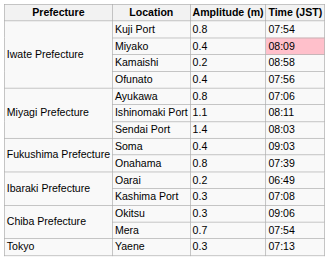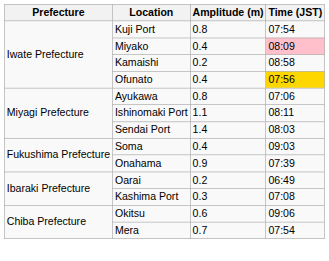 <table class="wikitable">
 <tr>
 <th>Prefecture</th>
 <th>Location</th>
 <th>Amplitude (m)</th>
 <th>Time (JST)</th>
 </tr>
 <tr>
 <td rowspan="4">Iwate Prefecture</td>
 <td>Kuji Port</td>
 <td>0.8</td>
 <td>07:54</td>
 </tr>
 <tr>
 <td>Miyako</td>
 <td>0.4</td>
 <td style="background: pink;">08:09</td>
 </tr>
 <tr>
 <td>Kamaishi</td>
 <td>0.2</td>
 <td>08:58</td>
 </tr>
 <tr>
 <td>Ofunato</td>
 <td>0.4</td>
-<td>07:56</td>
+<td style="background: gold;">07:56</td>
 </tr>
 <tr>
 <td rowspan="3">Miyagi Prefecture</td>
 <td>Ayukawa</td>
 <td>0.8</td>
 <td>07:06</td>
 </tr>
 <tr>
 <td>Ishinomaki Port</td>
 <td>1.1</td>
 <td>08:11</td>
 </tr>
 <tr>
 <td>Sendai Port</td>
 <td>1.4</td>
 <td>08:03</td>
 </tr>
 <tr>
 <td rowspan="2">Fukushima Prefecture</td>
 <td>Soma</td>
 <td>0.4</td>
 <td>09:03</td>
 </tr>
 <tr>
 <td>Onahama</td>
-<td>0.8</td>
+<td>0.9</td>
 <td>07:39</td>
 </tr>
 <tr>
 <td rowspan="2">Ibaraki Prefecture</td>
 <td>Oarai</td>
 <td>0.2</td>
 <td>06:49</td>
 </tr>
 <tr>
 <td>Kashima Port</td>
 <td>0.3</td>
 <td>07:08</td>
 </tr>
 <tr>
 <td rowspan="2">Chiba Prefecture</td>
 <td>Okitsu</td>
-<td>0.3</td>
+<td>0.6</td>
 <td>09:06</td>
 </tr>
 <tr>
 <td>Mera</td>
 <td>0.7</td>
 <td>07:54</td>
 </tr>
-<tr>
-<td>Tokyo</td>
-<td>Yaene</td>
-<td>0.3</td>
-<td>07:13</td>
-</tr>
 </table>
